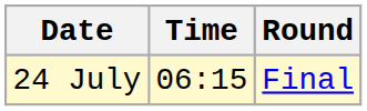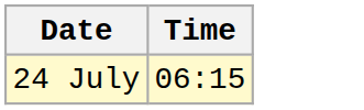 <table class="wikitable">
 <tr>
 <th>Date</th>
 <th>Time</th>
-<th>Round</th>
 </tr>
 <tr style=background:lemonchiffon>
 <td>24 July</td>
 <td>06:15</td>
-<td><a href='#'>Final</a></td>
 </tr>
 </table>
